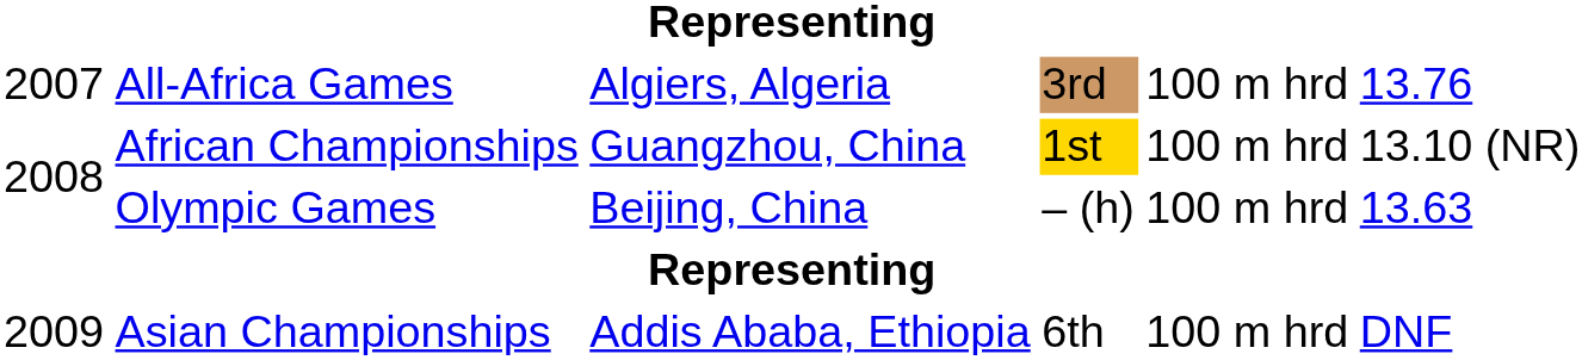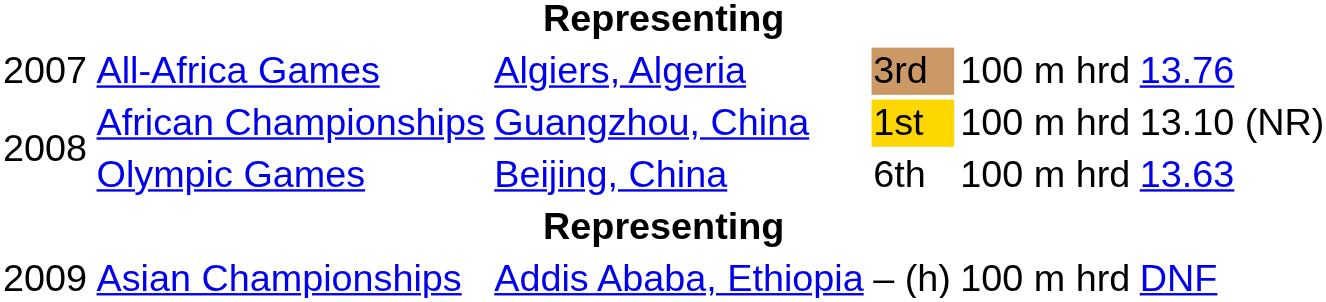 <table>
 <tr>
 <th colspan="6">Representing </th>
 </tr>
 <tr>
 <td>2007</td>
 <td><a href='#'>All-Africa Games</a></td>
 <td><a href='#'>Algiers, Algeria</a></td>
 <td bgcolor="cc9966">3rd</td>
 <td>100 m hrd</td>
 <td><a href='#'>13.76</a></td>
 </tr>
 <tr>
 <td rowspan=2>2008</td>
 <td><a href='#'>African Championships</a></td>
 <td><a href='#'>Guangzhou, China</a></td>
 <td bgcolor="gold">1st</td>
 <td>100 m hrd</td>
 <td>13.10 (NR)</td>
 </tr>
 <tr>
 <td><a href='#'>Olympic Games</a></td>
 <td><a href='#'>Beijing, China</a></td>
-<td>– (h)</td>
+<td>6th</td>
 <td>100 m hrd</td>
 <td><a href='#'>13.63</a></td>
 </tr>
 <tr>
 <th colspan="6">Representing </th>
 </tr>
 <tr>
 <td>2009</td>
 <td><a href='#'>Asian Championships</a></td>
 <td><a href='#'>Addis Ababa, Ethiopia</a></td>
-<td>6th</td>
+<td>– (h)</td>
 <td>100 m hrd</td>
 <td><a href='#'>DNF</a></td>
 </tr>
 </table>
